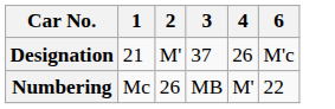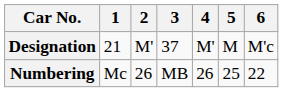 <table class="wikitable">
 <tr>
 <th>Car No.</th>
 <th>1</th>
 <th>2</th>
 <th>3</th>
 <th>4</th>
+<th>5</th>
 <th>6</th>
 </tr>
 <tr>
 <th>Designation</th>
 <td>21</td>
 <td>M'</td>
 <td>37</td>
-<td>26</td>
+<td>M'</td>
+<td>M</td>
 <td>M'c</td>
 </tr>
 <tr>
 <th>Numbering</th>
 <td>Mc</td>
 <td>26</td>
 <td>MB</td>
-<td>M'</td>
+<td>26</td>
+<td>25</td>
 <td>22</td>
 </tr>
 </table>
